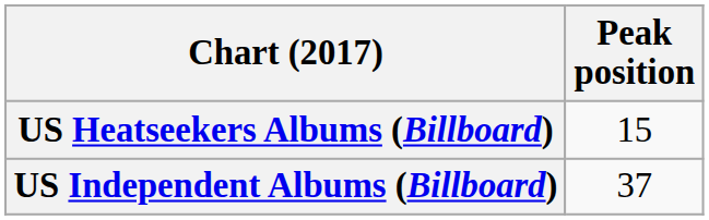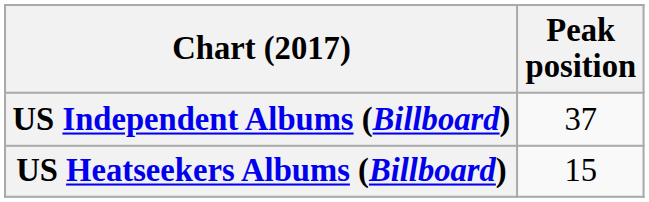 <table class="wikitable sortable plainrowheaders" style="text-align:center">
 <tr>
 <th scope="col">Chart (2017)</th>
 <th scope="col">Peak<br> position</th>
 </tr>
 <tr>
+<th scope="row">US <a href='#'>Independent Albums</a> (<em><a href='#'>Billboard</a></em>)</th>
+<td>37</td>
+</tr>
+<tr>
 <th scope="row">US <a href='#'>Heatseekers Albums</a> (<em><a href='#'>Billboard</a></em>)</th>
 <td>15</td>
 </tr>
-<tr>
-<th scope="row">US <a href='#'>Independent Albums</a> (<em><a href='#'>Billboard</a></em>)</th>
-<td>37</td>
-</tr>
 </table>
